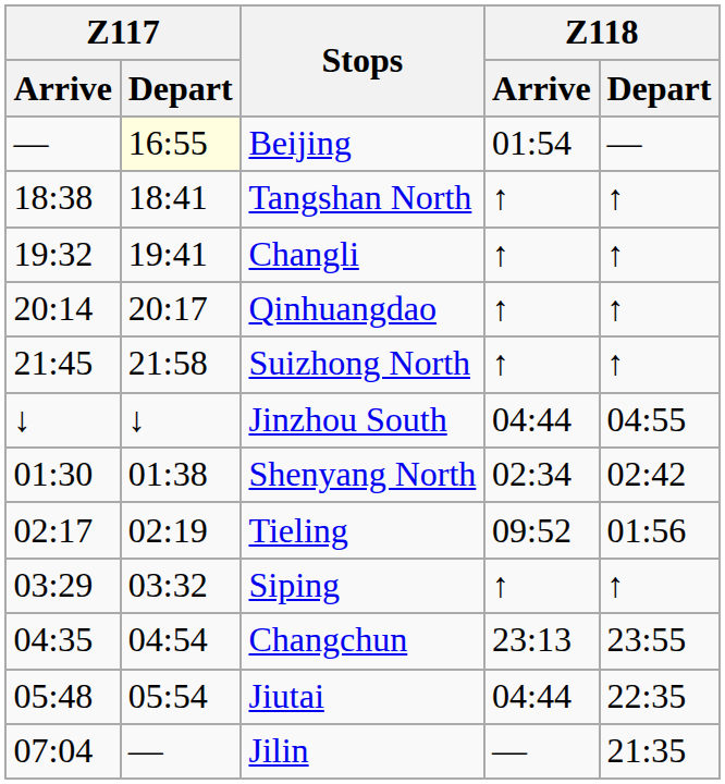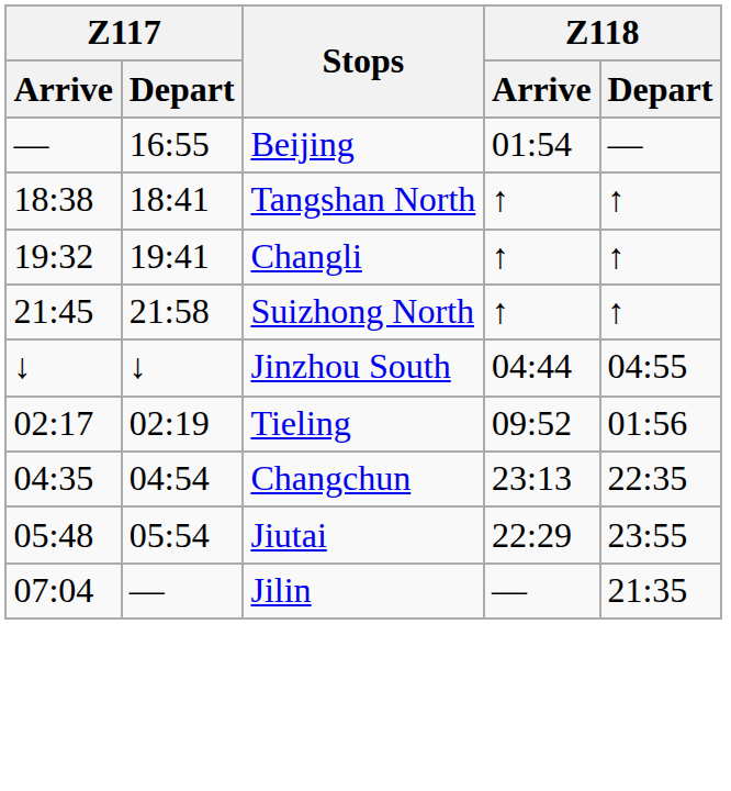 <table class="wikitable">
 <tr>
 <th colspan="2">Z117</th>
 <th rowspan="2">Stops</th>
 <th colspan="2">Z118</th>
 </tr>
 <tr>
 <th>Arrive</th>
 <th>Depart</th>
 <th>Arrive</th>
 <th>Depart</th>
 </tr>
 <tr>
 <td>—</td>
-<td style="background: lightyellow;">16:55</td>
+<td>16:55</td>
 <td><a href='#'>Beijing</a></td>
 <td>01:54</td>
 <td>—</td>
 </tr>
 <tr>
 <td>18:38</td>
 <td>18:41</td>
 <td><a href='#'>Tangshan North</a></td>
 <td>↑</td>
 <td>↑</td>
 </tr>
 <tr>
 <td>19:32</td>
 <td>19:41</td>
 <td><a href='#'>Changli</a></td>
 <td>↑</td>
 <td>↑</td>
 </tr>
 <tr>
-<td>20:14</td>
-<td>20:17</td>
-<td><a href='#'>Qinhuangdao</a></td>
-<td>↑</td>
-<td>↑</td>
-</tr>
-<tr>
 <td>21:45</td>
 <td>21:58</td>
 <td><a href='#'>Suizhong North</a></td>
 <td>↑</td>
 <td>↑</td>
 </tr>
 <tr>
 <td>↓</td>
 <td>↓</td>
 <td><a href='#'>Jinzhou South</a></td>
 <td>04:44</td>
 <td>04:55</td>
 </tr>
 <tr>
-<td>01:30</td>
-<td>01:38</td>
-<td><a href='#'>Shenyang North</a></td>
-<td>02:34</td>
-<td>02:42</td>
-</tr>
-<tr>
 <td>02:17</td>
 <td>02:19</td>
 <td><a href='#'>Tieling</a></td>
 <td>09:52</td>
 <td>01:56</td>
 </tr>
 <tr>
-<td>03:29</td>
-<td>03:32</td>
-<td><a href='#'>Siping</a></td>
-<td>↑</td>
-<td>↑</td>
-</tr>
-<tr>
 <td>04:35</td>
 <td>04:54</td>
 <td><a href='#'>Changchun</a></td>
 <td>23:13</td>
-<td>23:55</td>
+<td>22:35</td>
 </tr>
 <tr>
 <td>05:48</td>
 <td>05:54</td>
 <td><a href='#'>Jiutai</a></td>
-<td>04:44</td>
-<td>22:35</td>
+<td>22:29</td>
+<td>23:55</td>
 </tr>
 <tr>
 <td>07:04</td>
 <td>—</td>
 <td><a href='#'>Jilin</a></td>
 <td>—</td>
 <td>21:35</td>
 </tr>
 </table>
